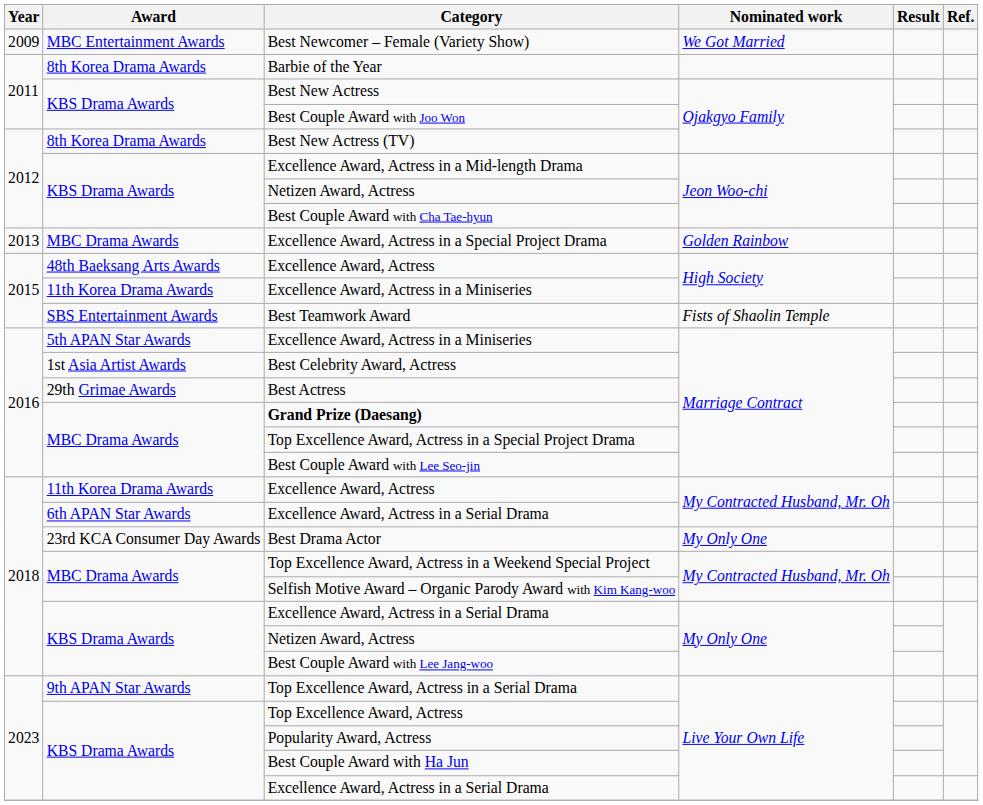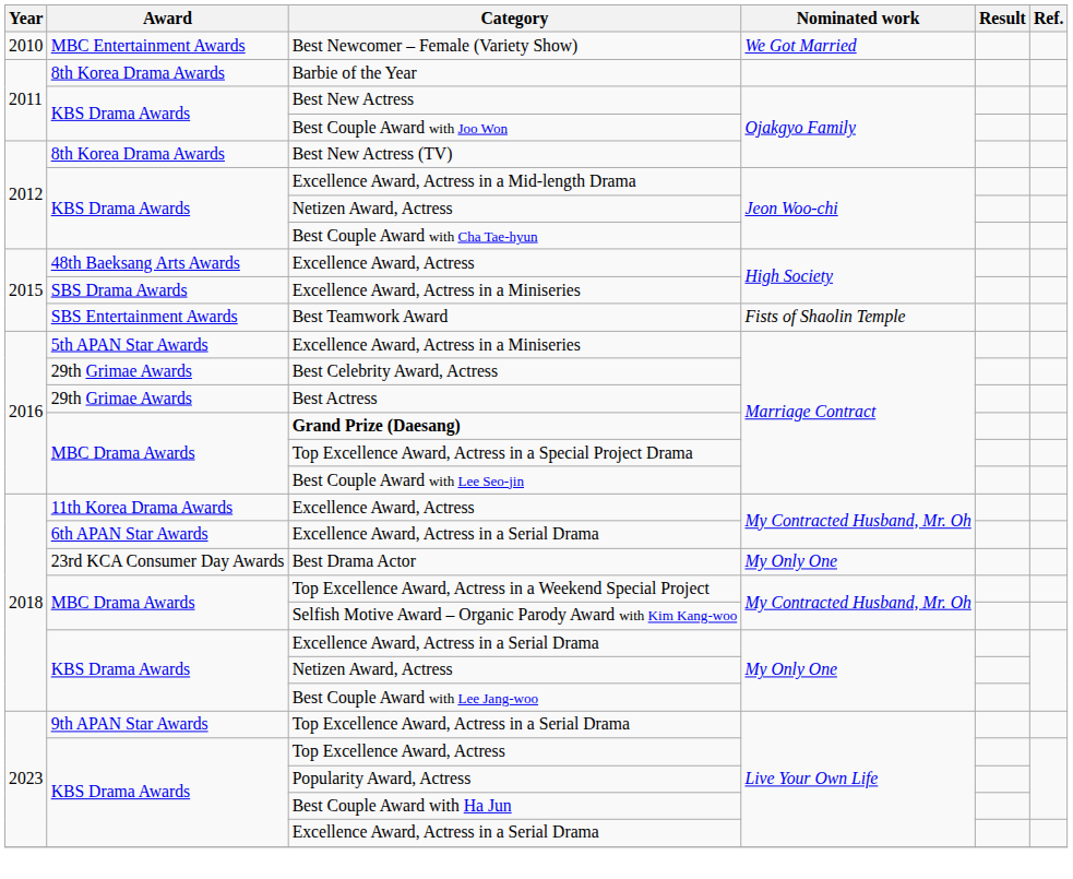 <table class="wikitable">
 <tr>
 <th>Year</th>
 <th>Award</th>
 <th>Category</th>
 <th>Nominated work</th>
 <th>Result</th>
 <th>Ref.</th>
 </tr>
 <tr>
-<td>2009</td>
+<td>2010</td>
 <td><a href='#'>MBC Entertainment Awards</a></td>
 <td>Best Newcomer – Female (Variety Show)</td>
 <td><a href='#'><em>We Got Married</em></a></td>
 <td></td>
 <td></td>
 </tr>
 <tr>
 <td rowspan=3>2011</td>
 <td><a href='#'>8th Korea Drama Awards</a></td>
 <td>Barbie of the Year</td>
 <td></td>
 <td></td>
 <td></td>
 </tr>
 <tr>
 <td rowspan=2><a href='#'>KBS Drama Awards</a></td>
 <td>Best New Actress</td>
 <td rowspan=3><em><a href='#'>Ojakgyo Family</a></em></td>
 <td></td>
 <td></td>
 </tr>
 <tr>
 <td>Best Couple Award <small>with <a href='#'>Joo Won</a></small></td>
 <td></td>
 <td></td>
 </tr>
 <tr>
 <td rowspan=4>2012</td>
 <td><a href='#'>8th Korea Drama Awards</a></td>
 <td>Best New Actress (TV)</td>
 <td></td>
 <td></td>
 </tr>
 <tr>
 <td rowspan=3><a href='#'>KBS Drama Awards</a></td>
 <td>Excellence Award, Actress in a Mid-length Drama</td>
 <td rowspan=3><a href='#'><em>Jeon Woo-chi</em></a></td>
 <td></td>
 <td></td>
 </tr>
 <tr>
 <td>Netizen Award, Actress</td>
 <td></td>
 <td></td>
 </tr>
 <tr>
 <td>Best Couple Award <small>with <a href='#'>Cha Tae-hyun</a></small></td>
 <td></td>
 <td></td>
 </tr>
 <tr>
-<td>2013</td>
-<td><a href='#'>MBC Drama Awards</a></td>
-<td>Excellence Award, Actress in a Special Project Drama</td>
-<td><a href='#'><em>Golden Rainbow</em></a></td>
-<td></td>
-<td></td>
-</tr>
-<tr>
 <td rowspan=3>2015</td>
 <td><a href='#'>48th Baeksang Arts Awards</a></td>
 <td>Excellence Award, Actress</td>
 <td rowspan=2><a href='#'><em>High Society</em></a></td>
 <td></td>
 <td></td>
 </tr>
 <tr>
-<td><a href='#'>11th Korea Drama Awards</a></td>
+<td><a href='#'>SBS Drama Awards</a></td>
 <td>Excellence Award, Actress in a Miniseries</td>
 <td></td>
 <td></td>
 </tr>
 <tr>
 <td><a href='#'>SBS Entertainment Awards</a></td>
 <td>Best Teamwork Award</td>
 <td><em>Fists of Shaolin Temple</em></td>
 <td></td>
 <td></td>
 </tr>
 <tr>
 <td rowspan=6>2016</td>
 <td><a href='#'>5th APAN Star Awards</a></td>
 <td>Excellence Award, Actress in a Miniseries</td>
 <td rowspan=6><em><a href='#'>Marriage Contract</a></em></td>
 <td></td>
 <td></td>
 </tr>
 <tr>
-<td>1st <a href='#'>Asia Artist Awards</a></td>
+<td>29th <a href='#'>Grimae Awards</a></td>
 <td>Best Celebrity Award, Actress</td>
 <td></td>
 <td></td>
 </tr>
 <tr>
 <td>29th <a href='#'>Grimae Awards</a></td>
 <td>Best Actress</td>
 <td></td>
 <td></td>
 </tr>
 <tr>
 <td rowspan=3><a href='#'>MBC Drama Awards</a></td>
 <td><strong>Grand Prize (Daesang)</strong></td>
 <td></td>
 <td></td>
 </tr>
 <tr>
 <td>Top Excellence Award, Actress in a Special Project Drama</td>
 <td></td>
 <td></td>
 </tr>
 <tr>
 <td>Best Couple Award <small>with <a href='#'>Lee Seo-jin</a></small></td>
 <td></td>
 <td></td>
 </tr>
 <tr>
 <td rowspan=8>2018</td>
 <td><a href='#'>11th Korea Drama Awards</a></td>
 <td>Excellence Award, Actress</td>
 <td rowspan=2><em><a href='#'>My Contracted Husband, Mr. Oh</a></em></td>
 <td></td>
 <td></td>
 </tr>
 <tr>
 <td><a href='#'>6th APAN Star Awards</a></td>
 <td>Excellence Award, Actress in a Serial Drama</td>
 <td></td>
 <td></td>
 </tr>
 <tr>
 <td>23rd KCA Consumer Day Awards</td>
 <td>Best Drama Actor</td>
 <td><a href='#'><em>My Only One</em></a></td>
 <td></td>
 <td></td>
 </tr>
 <tr>
 <td rowspan=2><a href='#'>MBC Drama Awards</a></td>
 <td>Top Excellence Award, Actress in a Weekend Special Project</td>
 <td rowspan=2><em><a href='#'>My Contracted Husband, Mr. Oh</a></em></td>
 <td></td>
 <td></td>
 </tr>
 <tr>
 <td>Selfish Motive Award – Organic Parody Award <small>with <a href='#'>Kim Kang-woo</a></small></td>
 <td></td>
 <td></td>
 </tr>
 <tr>
 <td rowspan=3><a href='#'>KBS Drama Awards</a></td>
 <td>Excellence Award, Actress in a Serial Drama</td>
 <td rowspan=3><a href='#'><em>My Only One</em></a></td>
 <td></td>
 <td rowspan=3></td>
 </tr>
 <tr>
 <td>Netizen Award, Actress</td>
 <td></td>
 </tr>
 <tr>
 <td>Best Couple Award <small>with <a href='#'>Lee Jang-woo</a></small></td>
 <td></td>
 </tr>
 <tr>
 <td rowspan=5>2023</td>
 <td rowspan=1><a href='#'>9th APAN Star Awards</a></td>
 <td>Top Excellence Award, Actress in a Serial Drama</td>
 <td rowspan=5><em><a href='#'>Live Your Own Life</a></em></td>
 <td></td>
 <td rowspan=1></td>
 </tr>
 <tr>
 <td rowspan=4><a href='#'>KBS Drama Awards</a></td>
 <td>Top Excellence Award, Actress</td>
 <td></td>
 <td rowspan=3></td>
 </tr>
 <tr>
 <td>Popularity Award, Actress</td>
 <td></td>
 </tr>
 <tr>
 <td>Best Couple Award with <a href='#'>Ha Jun</a></td>
 <td></td>
 </tr>
 <tr>
 <td>Excellence Award, Actress in a Serial Drama</td>
 <td></td>
 <td rowspan=1></td>
 </tr>
 <tr>
 </tr>
 </table>
